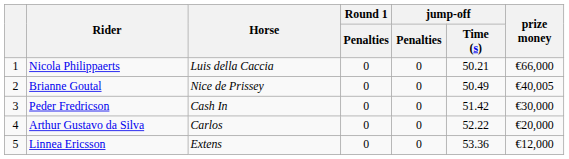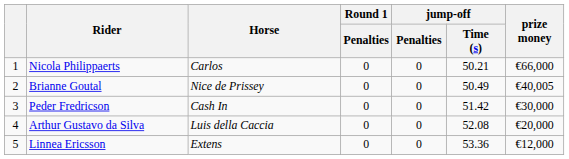 <table class="wikitable" style="font-size: 90%">
 <tr>
 <th rowspan=2 width=20></th>
 <th rowspan=2 width=190>Rider</th>
 <th rowspan=2 width=180>Horse</th>
 <th>Round 1</th>
 <th colspan=2>jump-off</th>
 <th rowspan=2 width=65>prize<br>money</th>
 </tr>
 <tr>
 <th width=50>Penalties</th>
 <th width=60>Penalties</th>
 <th width=65>Time<br>(<a href='#'>s</a>)</th>
 </tr>
 <tr>
 <td align=center>1</td>
 <td> <a href='#'>Nicola Philippaerts</a></td>
-<td><em>Luis della Caccia</em></td>
+<td><em>Carlos</em></td>
 <td align=center>0</td>
 <td align=center>0</td>
 <td align=center>50.21</td>
 <td align=center>€66,000</td>
 </tr>
 <tr>
 <td align=center>2</td>
 <td> <a href='#'>Brianne Goutal</a></td>
 <td><em>Nice de Prissey</em></td>
 <td align=center>0</td>
 <td align=center>0</td>
 <td align=center>50.49</td>
 <td align=center>€40,005</td>
 </tr>
 <tr>
 <td align=center>3</td>
 <td> <a href='#'>Peder Fredricson</a></td>
 <td><em>Cash In</em></td>
 <td align=center>0</td>
 <td align=center>0</td>
 <td align=center>51.42</td>
 <td align=center>€30,000</td>
 </tr>
 <tr>
 <td align=center>4</td>
 <td>  <a href='#'>Arthur Gustavo da Silva</a></td>
-<td><em>Carlos</em></td>
+<td><em>Luis della Caccia</em></td>
 <td align=center>0</td>
 <td align=center>0</td>
-<td align=center>52.22</td>
+<td align=center>52.08</td>
 <td align=center>€20,000</td>
 </tr>
 <tr>
 <td align=center>5</td>
 <td> <a href='#'>Linnea Ericsson</a></td>
 <td><em>Extens</em></td>
 <td align=center>0</td>
 <td align=center>0</td>
 <td align=center>53.36</td>
 <td align=center>€12,000</td>
 </tr>
 </table>
